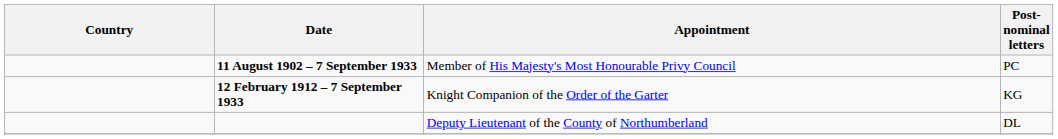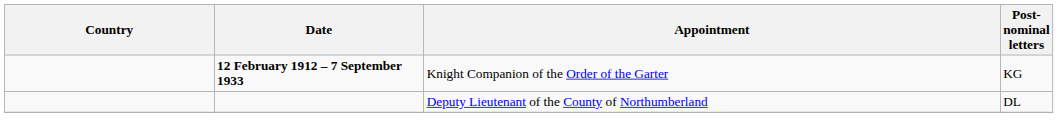 <table class="wikitable" style="width:100%;">
 <tr>
 <th style="width:20%;">Country</th>
 <th style="width:20%;">Date</th>
 <th style="width:55%;">Appointment</th>
 <th style="width:5%;">Post-nominal letters</th>
-</tr>
-<tr>
-<td></td>
-<td><strong>11 August 1902 – 7 September 1933</strong></td>
-<td>Member of <a href='#'>His Majesty's Most Honourable Privy Council</a></td>
-<td>PC</td>
 </tr>
 <tr>
 <td></td>
 <td><strong>12 February 1912 – 7 September 1933</strong></td>
 <td>Knight Companion of the <a href='#'>Order of the Garter</a></td>
 <td>KG</td>
 </tr>
 <tr>
 <td></td>
 <td></td>
 <td><a href='#'>Deputy Lieutenant</a> of the <a href='#'>County</a> of <a href='#'>Northumberland</a></td>
 <td>DL</td>
 </tr>
 <tr>
 </tr>
 </table>
